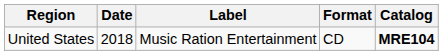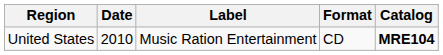 <table class="wikitable">
 <tr>
 <th>Region</th>
 <th>Date</th>
 <th>Label</th>
 <th>Format</th>
 <th>Catalog</th>
 </tr>
 <tr>
 <td>United States</td>
-<td>2018</td>
+<td>2010</td>
 <td>Music Ration Entertainment</td>
 <td>CD</td>
 <td><strong>MRE104</strong></td>
 </tr>
 </table>
